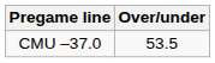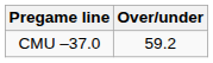 <table class="wikitable">
 <tr align="center">
 <th style=>Pregame line</th>
 <th style=>Over/under</th>
 </tr>
 <tr align="center">
 <td>CMU –37.0</td>
-<td>53.5</td>
+<td>59.2</td>
 </tr>
 </table>
